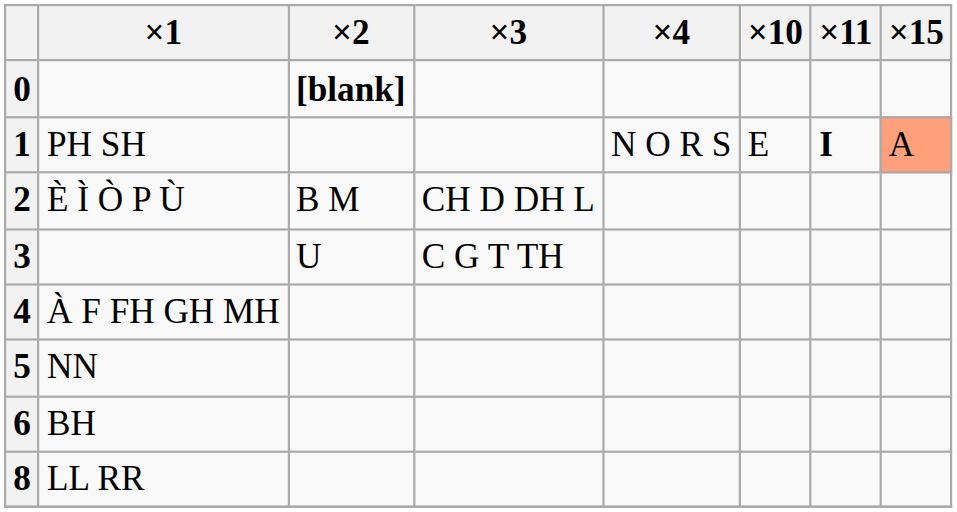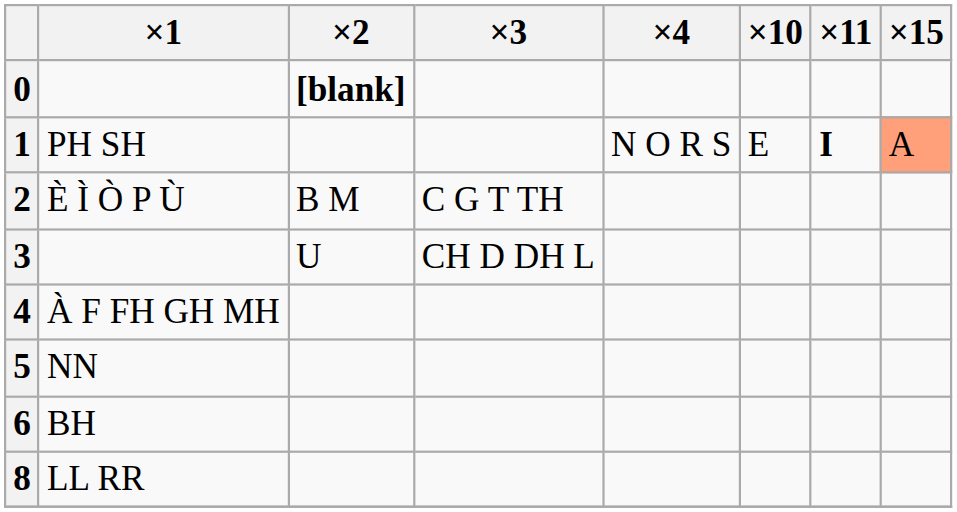 <table class="wikitable floatright">
 <tr>
 <th></th>
 <th>×1</th>
 <th>×2</th>
 <th>×3</th>
 <th>×4</th>
 <th>×10</th>
 <th>×11</th>
 <th>×15</th>
 </tr>
 <tr>
 <th>0</th>
 <td></td>
 <td><strong>[blank]</strong></td>
 <td></td>
 <td></td>
 <td></td>
 <td></td>
 <td></td>
 </tr>
 <tr>
 <th>1</th>
 <td>PH SH</td>
 <td></td>
 <td></td>
 <td>N O R S</td>
 <td>E</td>
 <td><strong>I</strong></td>
 <td style="background: lightsalmon;">A</td>
 </tr>
 <tr>
 <th>2</th>
 <td>È Ì Ò P Ù</td>
 <td>B M</td>
-<td>CH D DH L</td>
+<td>C G T TH</td>
 <td></td>
 <td></td>
 <td></td>
 <td></td>
 </tr>
 <tr>
 <th>3</th>
 <td></td>
 <td>U</td>
-<td>C G T TH</td>
+<td>CH D DH L</td>
 <td></td>
 <td></td>
 <td></td>
 <td></td>
 </tr>
 <tr>
 <th>4</th>
 <td>À F FH GH MH</td>
 <td></td>
 <td></td>
 <td></td>
 <td></td>
 <td></td>
 <td></td>
 </tr>
 <tr>
 <th>5</th>
 <td>NN</td>
 <td></td>
 <td></td>
 <td></td>
 <td></td>
 <td></td>
 <td></td>
 </tr>
 <tr>
 <th>6</th>
 <td>BH</td>
 <td></td>
 <td></td>
 <td></td>
 <td></td>
 <td></td>
 <td></td>
 </tr>
 <tr>
 <th>8</th>
 <td>LL RR</td>
 <td></td>
 <td></td>
 <td></td>
 <td></td>
 <td></td>
 <td></td>
 </tr>
 <tr>
 </tr>
 </table>
